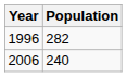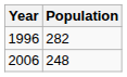 <table class="wikitable">
 <tr>
 <th>Year</th>
 <th>Population</th>
 </tr>
 <tr>
 <td>1996</td>
 <td>282</td>
 </tr>
 <tr>
 <td>2006</td>
-<td>240</td>
+<td>248</td>
 </tr>
 </table>
